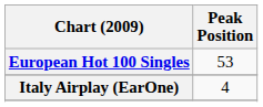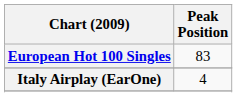 <table class="wikitable sortable plainrowheaders">
 <tr>
 <th>Chart (2009)</th>
 <th>Peak<br>Position</th>
 </tr>
 <tr>
 <th scope="row"><a href='#'>European Hot 100 Singles</a></th>
-<td style="text-align:center;">53</td>
+<td style="text-align:center;">83</td>
 </tr>
 <tr>
 </tr>
 <tr>
 <th scope="row">Italy Airplay (EarOne)</th>
 <td style="text-align:center;">4</td>
 </tr>
 <tr>
 </tr>
 <tr>
 </tr>
 </table>
